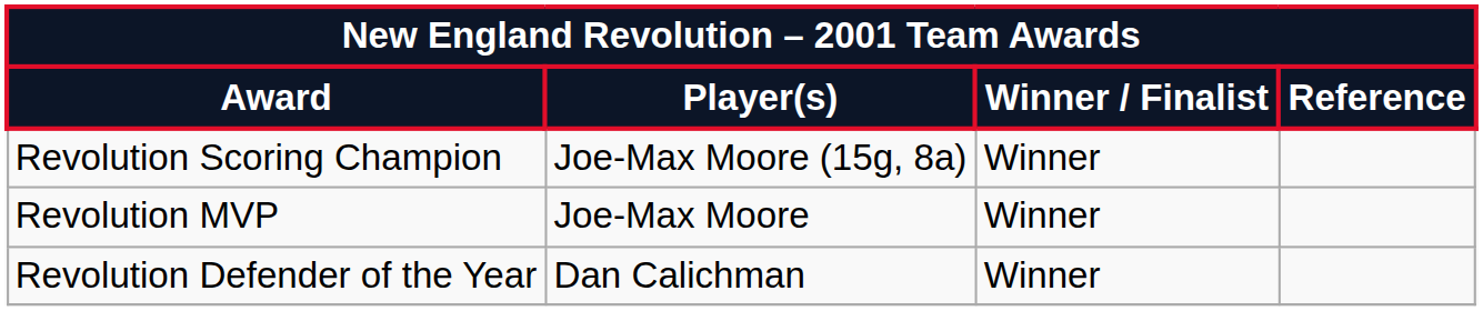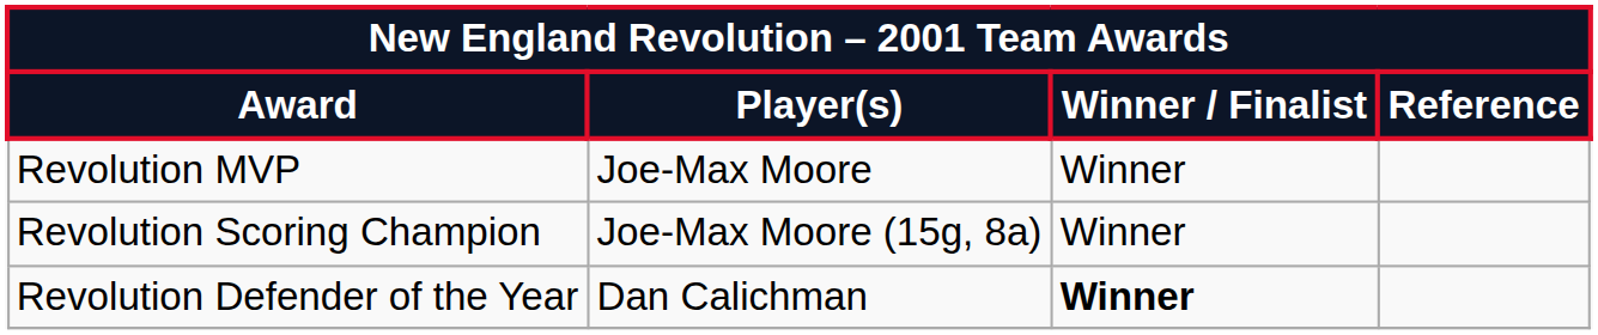 <table class="wikitable">
 <tr>
 <th colspan="4" style="background:#0c1527; color:#fff; border:2px solid #e20e2a; text-align: center; font-weight:bold;">New England Revolution – 2001 Team Awards</th>
 </tr>
 <tr>
 <th style="background:#0c1527; color:#fff; border:2px solid #e20e2a;" scope="col">Award</th>
 <th style="background:#0c1527; color:#fff; border:2px solid #e20e2a;" scope="col">Player(s)</th>
 <th style="background:#0c1527; color:#fff; border:2px solid #e20e2a;" scope="col">Winner / Finalist</th>
 <th style="background:#0c1527; color:#fff; border:2px solid #e20e2a;" scope="col">Reference</th>
 </tr>
 <tr>
+<td>Revolution MVP</td>
+<td>Joe-Max Moore</td>
+<td>Winner</td>
+<td></td>
+</tr>
+<tr>
 <td>Revolution Scoring Champion</td>
 <td>Joe-Max Moore (15g, 8a)</td>
 <td>Winner</td>
 <td></td>
 </tr>
 <tr>
-<td>Revolution MVP</td>
-<td>Joe-Max Moore</td>
-<td>Winner</td>
-<td></td>
-</tr>
-<tr>
 <td>Revolution Defender of the Year</td>
 <td>Dan Calichman</td>
-<td>Winner</td>
+<td><strong>Winner</strong></td>
 <td></td>
 </tr>
 <tr>
 </tr>
 </table>
